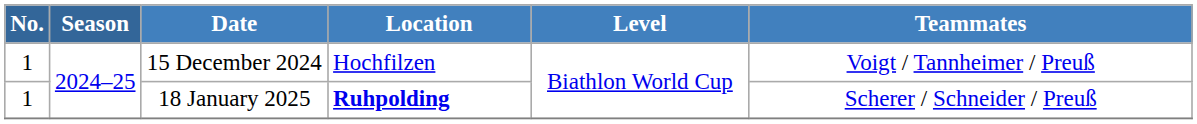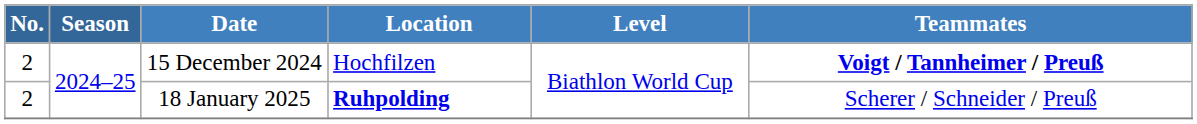 <table class="wikitable sortable" style="font-size:90%; text-align:center; border:grey solid 1px; border-collapse:collapse; background:#ffffff;">
 <tr style="background:#efefef;">
 <th style="background-color:#369; color:white;">No.</th>
 <th style="background-color:#369; color:white;">Season</th>
 <th style="background-color:#4180be; color:white; width:110px;">Date</th>
 <th style="background-color:#4180be; color:white; width:120px;">Location</th>
 <th style="background-color:#4180be; color:white; width:130px;">Level</th>
 <th style="background-color:#4180be; color:white; width:270px;">Teammates</th>
 </tr>
 <tr>
-<td>1</td>
+<td>2</td>
 <td rowspan="2"><a href='#'>2024–25</a></td>
 <td>15 December 2024</td>
 <td align=left> <a href='#'>Hochfilzen</a></td>
 <td rowspan="2"><a href='#'>Biathlon World Cup</a></td>
-<td><a href='#'>Voigt</a> / <a href='#'>Tannheimer</a> / <a href='#'>Preuß</a></td>
+<td><strong><a href='#'>Voigt</a> / <a href='#'>Tannheimer</a> / <a href='#'>Preuß</a></strong></td>
 </tr>
 <tr>
-<td>1</td>
+<td>2</td>
 <td>18 January 2025</td>
 <td align=left><strong> <a href='#'>Ruhpolding</a></strong></td>
 <td><a href='#'>Scherer</a>  / <a href='#'>Schneider</a> / <a href='#'>Preuß</a></td>
 </tr>
 <tr>
 </tr>
 </table>
